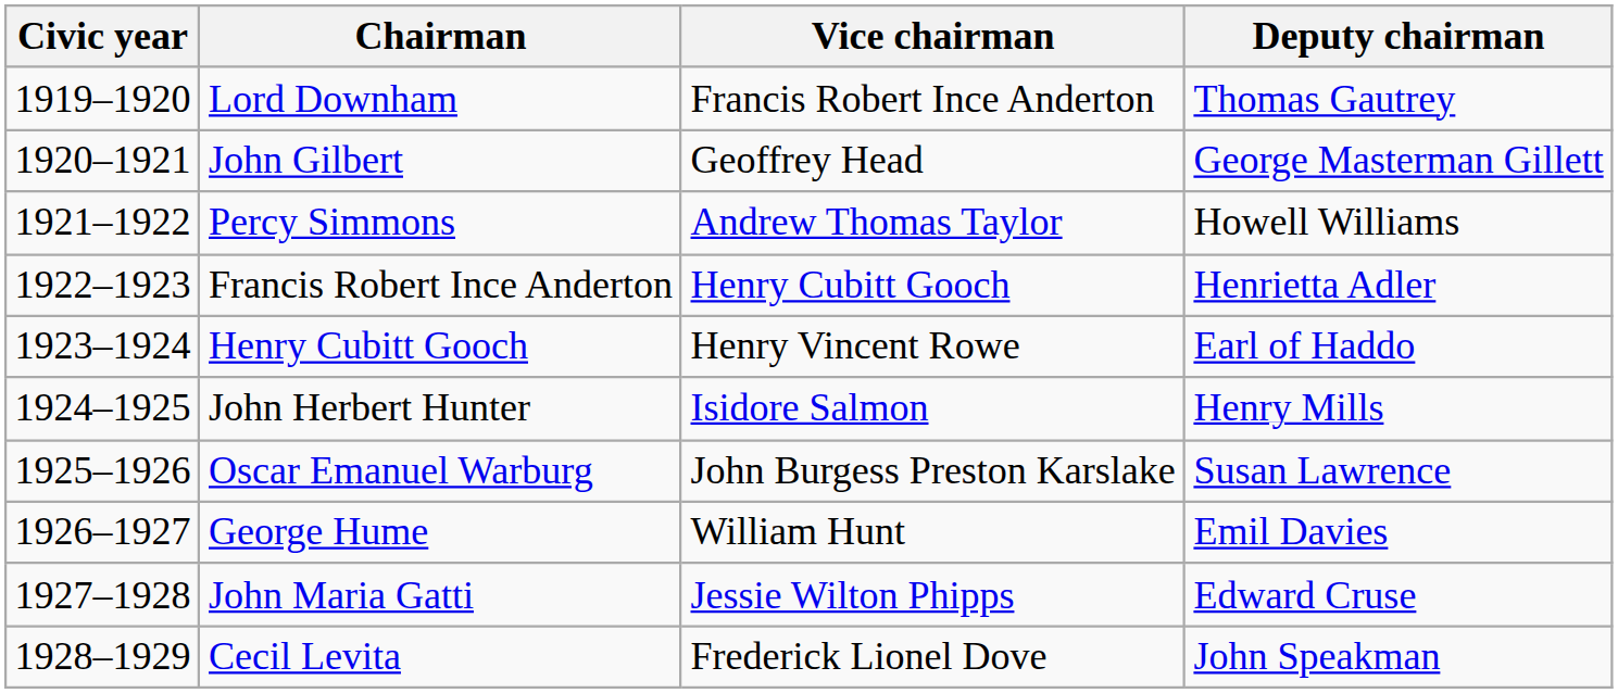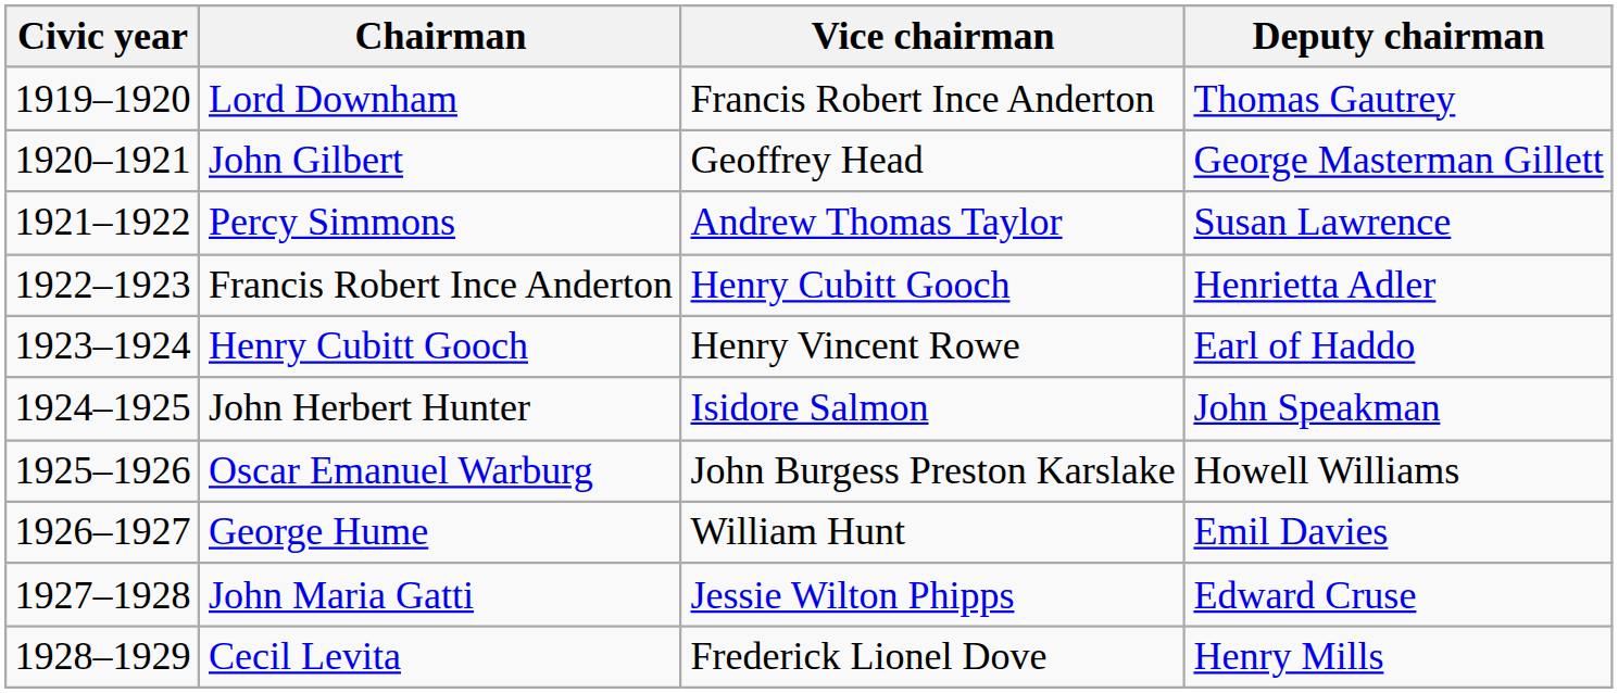 <table class="wikitable" border="1">
 <tr>
 <th>Civic year</th>
 <th>Chairman</th>
 <th>Vice chairman</th>
 <th>Deputy chairman</th>
 </tr>
 <tr>
 <td>1919–1920</td>
 <td><a href='#'>Lord Downham</a></td>
 <td>Francis Robert Ince Anderton</td>
 <td><a href='#'>Thomas Gautrey</a></td>
 </tr>
 <tr>
 <td>1920–1921</td>
 <td><a href='#'>John Gilbert</a></td>
 <td>Geoffrey Head</td>
 <td><a href='#'>George Masterman Gillett</a></td>
 </tr>
 <tr>
 <td>1921–1922</td>
 <td><a href='#'>Percy Simmons</a></td>
 <td><a href='#'>Andrew Thomas Taylor</a></td>
-<td>Howell Williams</td>
+<td><a href='#'>Susan Lawrence</a></td>
 </tr>
 <tr>
 <td>1922–1923</td>
 <td>Francis Robert Ince Anderton</td>
 <td><a href='#'>Henry Cubitt Gooch</a></td>
 <td><a href='#'>Henrietta Adler</a></td>
 </tr>
 <tr>
 <td>1923–1924</td>
 <td><a href='#'>Henry Cubitt Gooch</a></td>
 <td>Henry Vincent Rowe</td>
 <td><a href='#'>Earl of Haddo</a></td>
 </tr>
 <tr>
 <td>1924–1925</td>
 <td>John Herbert Hunter</td>
 <td><a href='#'>Isidore Salmon</a></td>
-<td><a href='#'>Henry Mills</a></td>
+<td><a href='#'>John Speakman</a></td>
 </tr>
 <tr>
 <td>1925–1926</td>
 <td><a href='#'>Oscar Emanuel Warburg</a></td>
 <td>John Burgess Preston Karslake</td>
-<td><a href='#'>Susan Lawrence</a></td>
+<td>Howell Williams</td>
 </tr>
 <tr>
 <td>1926–1927</td>
 <td><a href='#'>George Hume</a></td>
 <td>William Hunt</td>
 <td><a href='#'>Emil Davies</a></td>
 </tr>
 <tr>
 <td>1927–1928</td>
 <td><a href='#'>John Maria Gatti</a></td>
 <td><a href='#'>Jessie Wilton Phipps</a></td>
 <td><a href='#'>Edward Cruse</a></td>
 </tr>
 <tr>
 <td>1928–1929</td>
 <td><a href='#'>Cecil Levita</a></td>
 <td>Frederick Lionel Dove</td>
-<td><a href='#'>John Speakman</a></td>
+<td><a href='#'>Henry Mills</a></td>
 </tr>
 </table>
